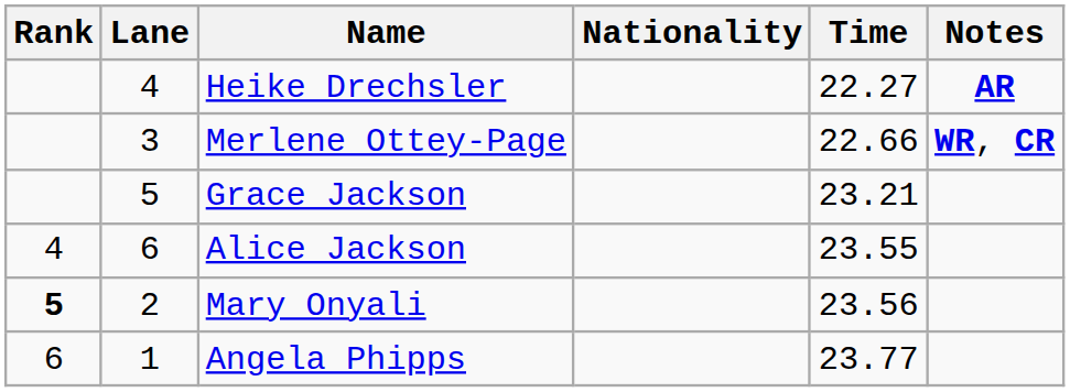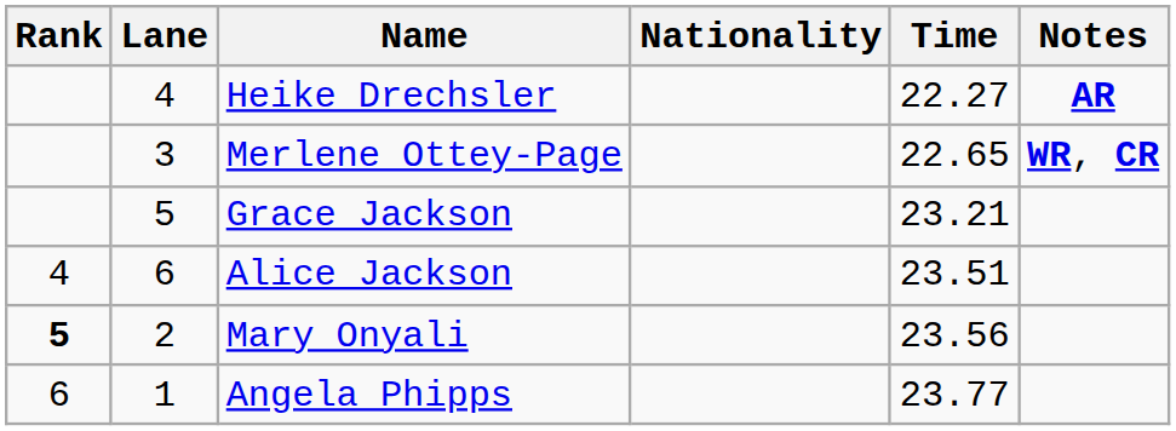 <table class="wikitable sortable" style="text-align:center">
 <tr>
 <th>Rank</th>
 <th>Lane</th>
 <th>Name</th>
 <th>Nationality</th>
 <th>Time</th>
 <th>Notes</th>
 </tr>
 <tr>
 <td></td>
 <td>4</td>
 <td align="left"><a href='#'>Heike Drechsler</a></td>
 <td align=left></td>
 <td>22.27</td>
 <td><strong><a href='#'>AR</a></strong></td>
 </tr>
 <tr>
 <td></td>
 <td>3</td>
 <td align="left"><a href='#'>Merlene Ottey-Page</a></td>
 <td align=left></td>
-<td>22.66</td>
+<td>22.65</td>
 <td><strong><a href='#'>WR</a></strong>, <strong><a href='#'>CR</a></strong></td>
 </tr>
 <tr>
 <td></td>
 <td>5</td>
 <td align="left"><a href='#'>Grace Jackson</a></td>
 <td align=left></td>
 <td>23.21</td>
 <td></td>
 </tr>
 <tr>
 <td>4</td>
 <td>6</td>
 <td align="left"><a href='#'>Alice Jackson</a></td>
 <td align=left></td>
-<td>23.55</td>
+<td>23.51</td>
 <td></td>
 </tr>
 <tr>
 <td><strong>5</strong></td>
 <td>2</td>
 <td align="left"><a href='#'>Mary Onyali</a></td>
 <td align=left></td>
 <td>23.56</td>
 <td></td>
 </tr>
 <tr>
 <td>6</td>
 <td>1</td>
 <td align="left"><a href='#'>Angela Phipps</a></td>
 <td align=left></td>
 <td>23.77</td>
 <td></td>
 </tr>
 </table>
